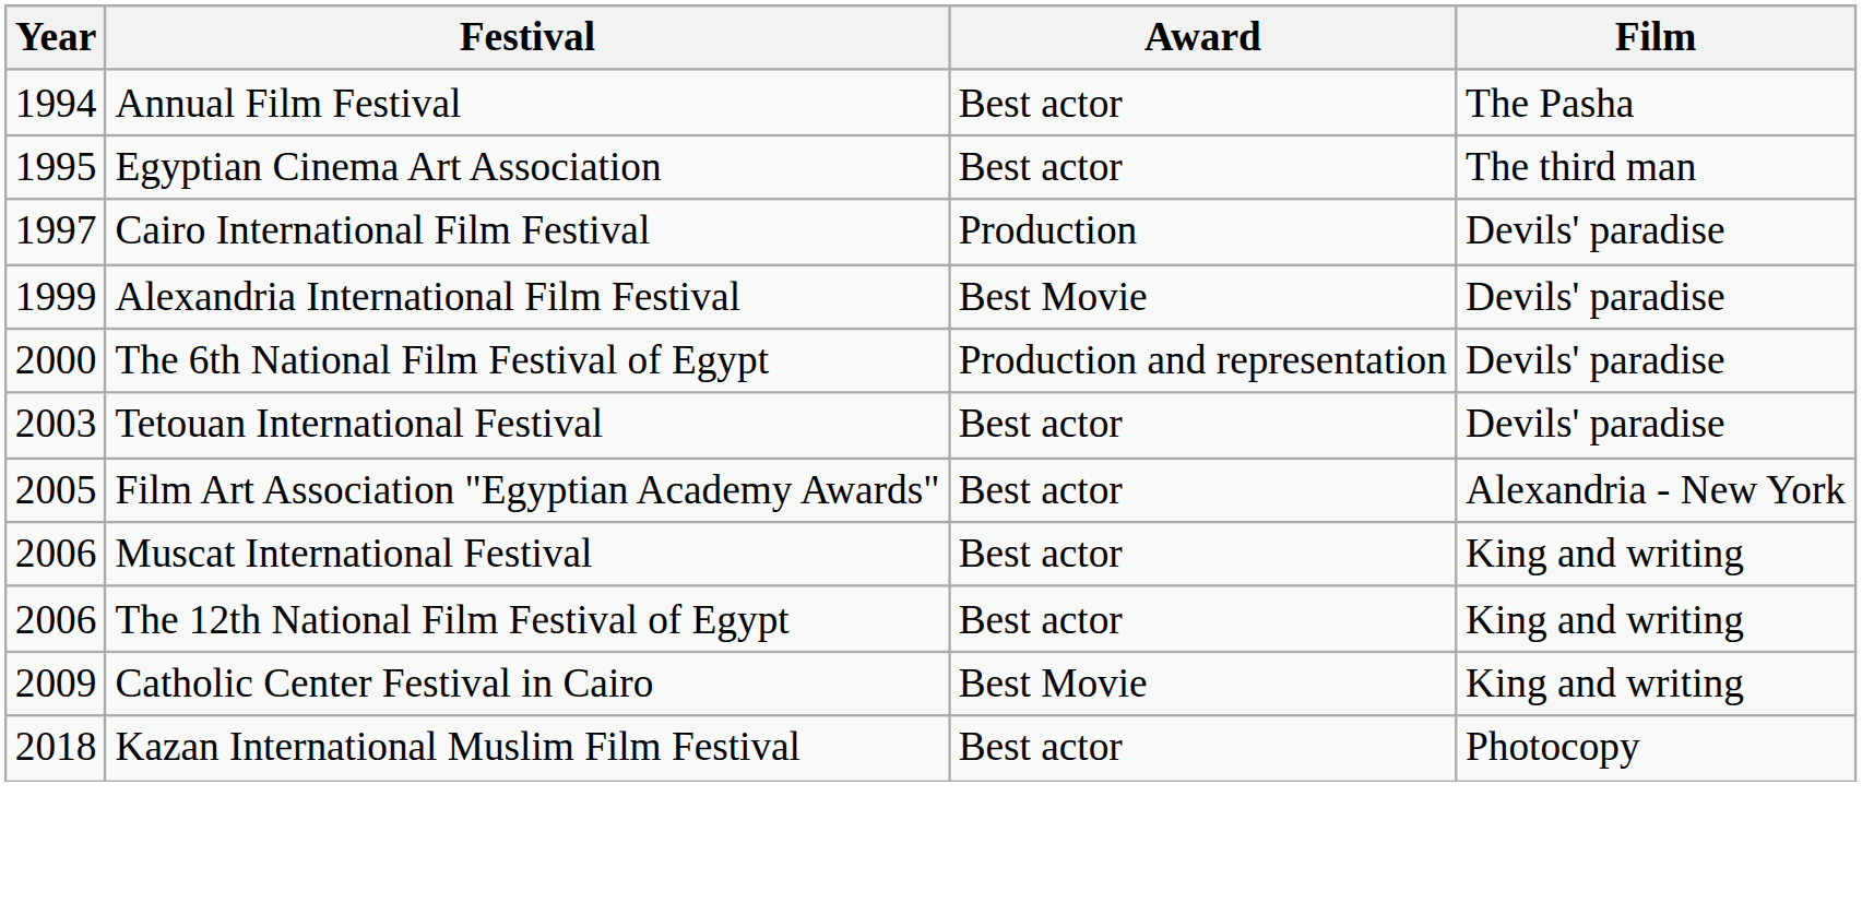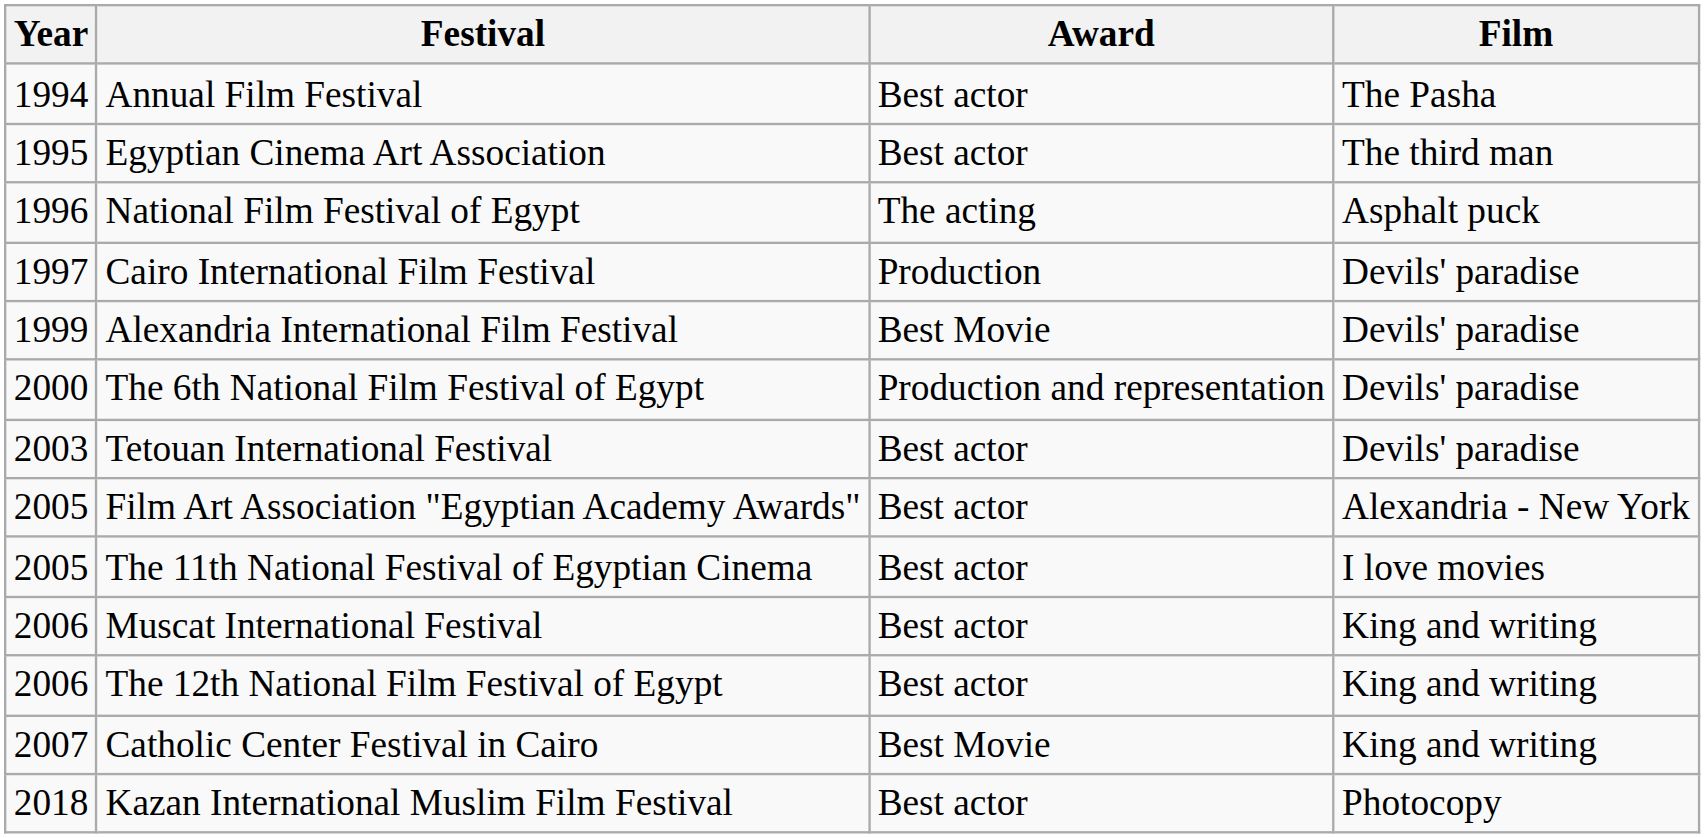 <table class="wikitable">
 <tr>
 <th><strong>Year</strong></th>
 <th><strong>Festival</strong></th>
 <th><strong>Award</strong></th>
 <th><strong>Film</strong></th>
 </tr>
 <tr>
 <td>1994</td>
 <td>Annual Film Festival</td>
 <td>Best actor</td>
 <td>The Pasha</td>
 </tr>
 <tr>
 <td>1995</td>
 <td>Egyptian Cinema Art Association</td>
 <td>Best actor</td>
 <td>The third man</td>
+</tr>
+<tr>
+<td>1996</td>
+<td>National Film Festival of Egypt</td>
+<td>The acting</td>
+<td>Asphalt puck</td>
 </tr>
 <tr>
 <td>1997</td>
 <td>Cairo International Film Festival</td>
 <td>Production</td>
 <td>Devils' paradise</td>
 </tr>
 <tr>
 <td>1999</td>
 <td>Alexandria International Film Festival</td>
 <td>Best Movie</td>
 <td>Devils' paradise</td>
 </tr>
 <tr>
 <td>2000</td>
 <td>The 6th National Film Festival of Egypt</td>
 <td>Production and representation</td>
 <td>Devils' paradise</td>
 </tr>
 <tr>
 <td>2003</td>
 <td>Tetouan International Festival</td>
 <td>Best actor</td>
 <td>Devils' paradise</td>
 </tr>
 <tr>
 <td>2005</td>
 <td>Film Art Association "Egyptian Academy Awards"</td>
 <td>Best actor</td>
 <td>Alexandria - New York</td>
 </tr>
 <tr>
+<td>2005</td>
+<td>The 11th National Festival of Egyptian Cinema</td>
+<td>Best actor</td>
+<td>I love movies</td>
+</tr>
+<tr>
 <td>2006</td>
 <td>Muscat International Festival</td>
 <td>Best actor</td>
 <td>King and writing</td>
 </tr>
 <tr>
 <td>2006</td>
 <td>The 12th National Film Festival of Egypt</td>
 <td>Best actor</td>
 <td>King and writing</td>
 </tr>
 <tr>
-<td>2009</td>
+<td>2007</td>
 <td>Catholic Center Festival in Cairo</td>
 <td>Best Movie</td>
 <td>King and writing</td>
 </tr>
 <tr>
 <td>2018</td>
 <td>Kazan International Muslim Film Festival</td>
 <td>Best actor</td>
 <td>Photocopy</td>
 </tr>
 </table>
